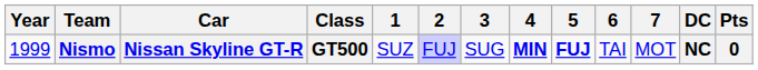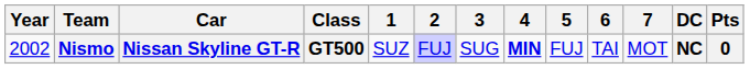 <table class="wikitable" style="text-align:center; font-size:90%">
 <tr>
 <th>Year</th>
 <th>Team</th>
 <th>Car</th>
 <th>Class</th>
 <th>1</th>
 <th>2</th>
 <th>3</th>
 <th>4</th>
 <th>5</th>
 <th>6</th>
 <th>7</th>
 <th>DC</th>
 <th>Pts</th>
 </tr>
 <tr>
-<td><a href='#'>1999</a></td>
+<td><a href='#'>2002</a></td>
 <th><a href='#'>Nismo</a></th>
 <th><a href='#'>Nissan Skyline GT-R</a></th>
 <th>GT500</th>
 <td><a href='#'>SUZ</a></td>
 <td style="background:#CFCFFF;"><a href='#'>FUJ</a><br></td>
 <td><a href='#'>SUG</a></td>
 <td><strong><a href='#'>MIN</a></strong></td>
-<td><strong><a href='#'>FUJ</a></strong></td>
+<td><a href='#'>FUJ</a></td>
 <td><a href='#'>TAI</a></td>
 <td><a href='#'>MOT</a></td>
 <th>NC</th>
 <th>0</th>
 </tr>
 </table>
